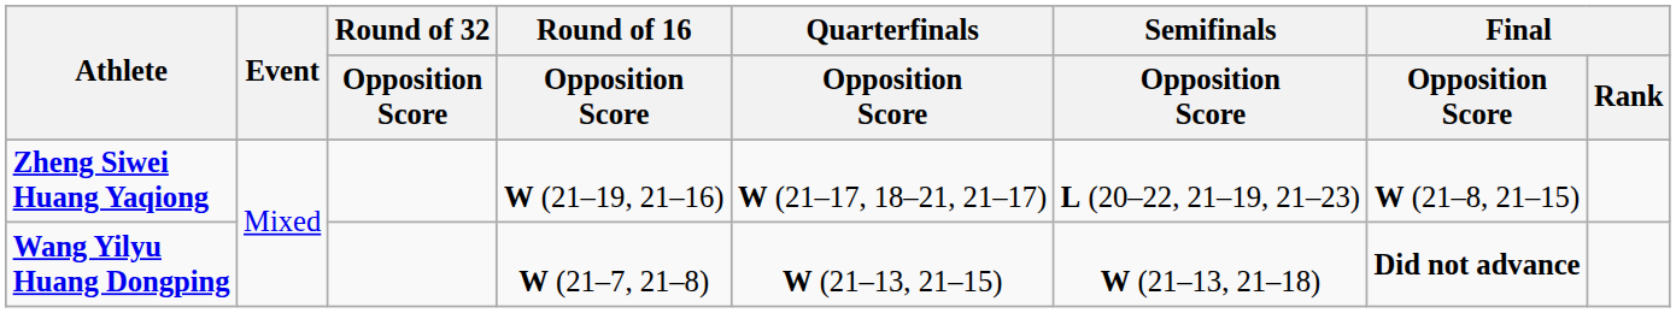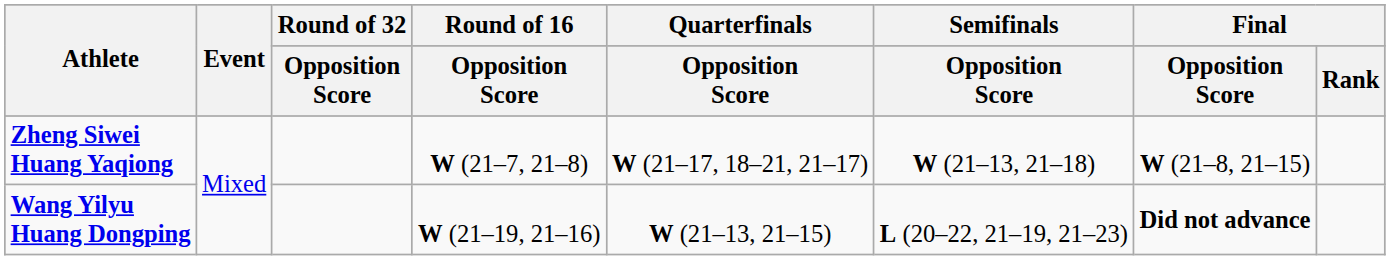 <table class=wikitable style=font-size:90%;text-align:center>
 <tr>
 <th rowspan="2">Athlete</th>
 <th rowspan="2">Event</th>
 <th>Round of 32</th>
 <th>Round of 16</th>
 <th>Quarterfinals</th>
 <th>Semifinals</th>
 <th colspan="2">Final</th>
 </tr>
 <tr>
 <th>Opposition<br>Score</th>
 <th>Opposition<br>Score</th>
 <th>Opposition<br>Score</th>
 <th>Opposition<br>Score</th>
 <th>Opposition<br>Score</th>
 <th>Rank</th>
 </tr>
 <tr>
 <td align=left><strong><a href='#'>Zheng Siwei</a> <br> <a href='#'>Huang Yaqiong</a></strong></td>
 <td align=center rowspan=2><a href='#'>Mixed</a></td>
 <td></td>
-<td><br><strong>W</strong> (21–19, 21–16)</td>
+<td><br><strong>W</strong> (21–7, 21–8)</td>
 <td><br><strong>W</strong> (21–17, 18–21, 21–17)</td>
-<td><br><strong>L</strong> (20–22, 21–19, 21–23)</td>
+<td><br><strong>W</strong> (21–13, 21–18)</td>
 <td><br><strong>W</strong> (21–8, 21–15)</td>
 <td></td>
 </tr>
 <tr>
 <td align=left><strong><a href='#'>Wang Yilyu</a> <br> <a href='#'>Huang Dongping</a></strong></td>
 <td></td>
-<td><br><strong>W</strong> (21–7, 21–8)</td>
+<td><br><strong>W</strong> (21–19, 21–16)</td>
 <td><br><strong>W</strong> (21–13, 21–15)</td>
-<td><br><strong>W</strong> (21–13, 21–18)</td>
+<td><br><strong>L</strong> (20–22, 21–19, 21–23)</td>
 <td><strong>Did not advance</strong></td>
 <td></td>
 </tr>
 </table>
